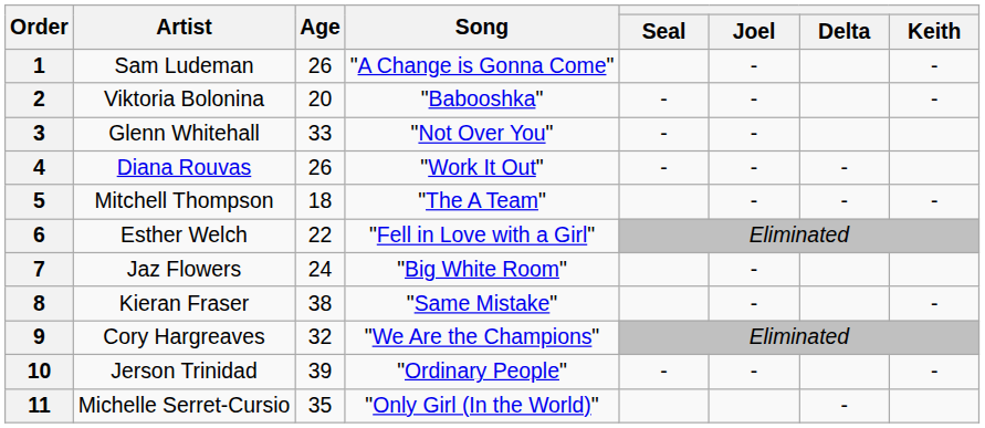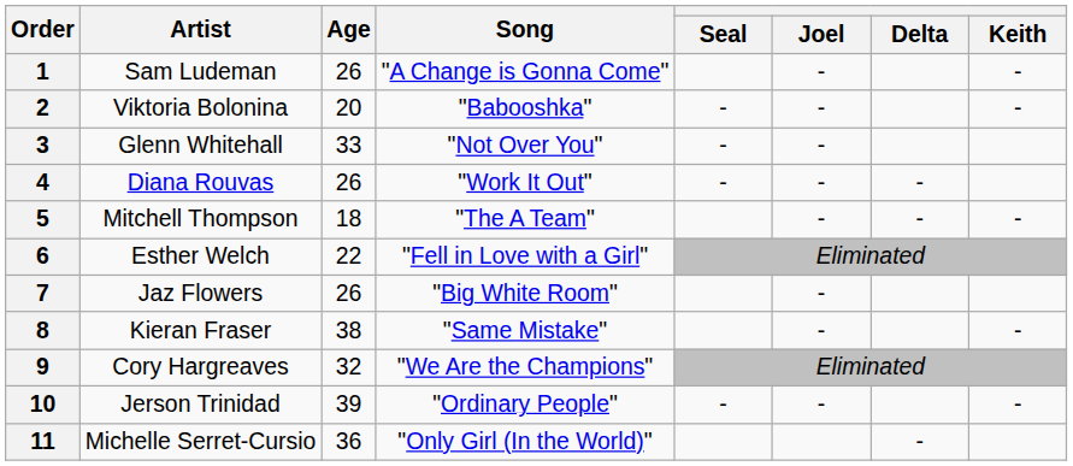 <table class="wikitable plainrowheaders" style="text-align:center;" border="1">
 <tr>
 <th scope="col" rowspan="2">Order</th>
 <th scope="col" rowspan="2">Artist</th>
 <th scope="col" rowspan="2">Age</th>
 <th scope="col" rowspan="2">Song</th>
 <th scope="col" colspan="4"></th>
 </tr>
 <tr>
 <th width="60">Seal</th>
 <th width="60">Joel</th>
 <th width="60">Delta</th>
 <th width="60">Keith</th>
 </tr>
 <tr>
 <th scope="row">1</th>
 <td>Sam Ludeman</td>
 <td>26</td>
 <td>"<a href='#'>A Change is Gonna Come</a>"</td>
 <td></td>
 <td>-</td>
 <td></td>
 <td>-</td>
 </tr>
 <tr>
 <th scope="row">2</th>
 <td>Viktoria Bolonina</td>
 <td>20</td>
 <td>"<a href='#'>Babooshka</a>"</td>
 <td>-</td>
 <td>-</td>
 <td></td>
 <td>-</td>
 </tr>
 <tr>
 <th scope="row">3</th>
 <td>Glenn Whitehall</td>
 <td>33</td>
 <td>"<a href='#'>Not Over You</a>"</td>
 <td>-</td>
 <td>-</td>
 <td></td>
 <td></td>
 </tr>
 <tr>
 <th scope="row">4</th>
 <td><a href='#'>Diana Rouvas</a></td>
 <td>26</td>
 <td>"<a href='#'>Work It Out</a>"</td>
 <td>-</td>
 <td>-</td>
 <td>-</td>
 <td></td>
 </tr>
 <tr>
 <th scope="row">5</th>
 <td>Mitchell Thompson</td>
 <td>18</td>
 <td>"<a href='#'>The A Team</a>"</td>
 <td></td>
 <td>-</td>
 <td>-</td>
 <td>-</td>
 </tr>
 <tr>
 <th scope="row">6</th>
 <td>Esther Welch</td>
 <td>22</td>
 <td>"<a href='#'>Fell in Love with a Girl</a>"</td>
 <td colspan=4 style="background:silver"><em>Eliminated</em></td>
 </tr>
 <tr>
 <th scope="row">7</th>
 <td>Jaz Flowers</td>
-<td>24</td>
+<td>26</td>
 <td>"<a href='#'>Big White Room</a>"</td>
 <td></td>
 <td>-</td>
 <td></td>
 <td></td>
 </tr>
 <tr>
 <th scope="row">8</th>
 <td>Kieran Fraser</td>
 <td>38</td>
 <td>"<a href='#'>Same Mistake</a>"</td>
 <td></td>
 <td>-</td>
 <td></td>
 <td>-</td>
 </tr>
 <tr>
 <th scope="row">9</th>
 <td>Cory Hargreaves</td>
 <td>32</td>
 <td>"<a href='#'>We Are the Champions</a>"</td>
 <td colspan=4 style="background:silver"><em>Eliminated</em></td>
 </tr>
 <tr>
 <th scope="row">10</th>
 <td>Jerson Trinidad</td>
 <td>39</td>
 <td>"<a href='#'>Ordinary People</a>"</td>
 <td>-</td>
 <td>-</td>
 <td></td>
 <td>-</td>
 </tr>
 <tr>
 <th scope="row">11</th>
 <td>Michelle Serret-Cursio</td>
-<td>35</td>
+<td>36</td>
 <td>"<a href='#'>Only Girl (In the World)</a>"</td>
 <td></td>
 <td></td>
 <td>-</td>
 <td></td>
 </tr>
 </table>
